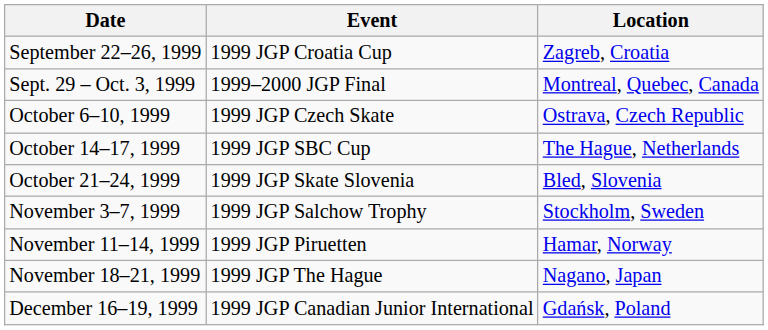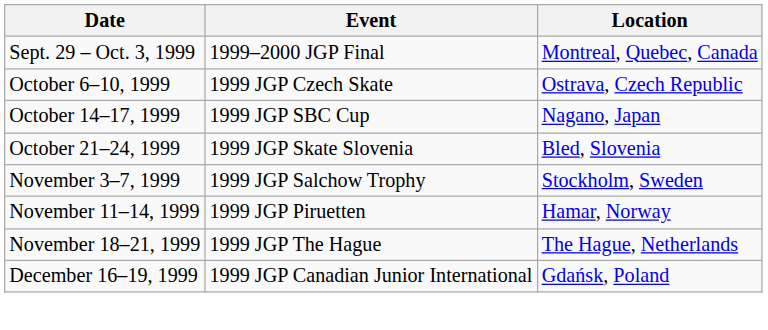 <table class="wikitable">
 <tr>
 <th>Date</th>
 <th>Event</th>
 <th>Location</th>
-</tr>
-<tr>
-<td>September 22–26, 1999</td>
-<td>1999 JGP Croatia Cup</td>
-<td><a href='#'>Zagreb</a>, <a href='#'>Croatia</a></td>
 </tr>
 <tr>
 <td>Sept. 29 – Oct. 3, 1999</td>
 <td>1999–2000 JGP Final</td>
 <td><a href='#'>Montreal</a>, <a href='#'>Quebec</a>, <a href='#'>Canada</a></td>
 </tr>
 <tr>
 <td>October 6–10, 1999</td>
 <td>1999 JGP Czech Skate</td>
 <td><a href='#'>Ostrava</a>, <a href='#'>Czech Republic</a></td>
 </tr>
 <tr>
 <td>October 14–17, 1999</td>
 <td>1999 JGP SBC Cup</td>
-<td><a href='#'>The Hague</a>, <a href='#'>Netherlands</a></td>
+<td><a href='#'>Nagano</a>, <a href='#'>Japan</a></td>
 </tr>
 <tr>
 <td>October 21–24, 1999</td>
 <td>1999 JGP Skate Slovenia</td>
 <td><a href='#'>Bled</a>, <a href='#'>Slovenia</a></td>
 </tr>
 <tr>
 <td>November 3–7, 1999</td>
 <td>1999 JGP Salchow Trophy</td>
 <td><a href='#'>Stockholm</a>, <a href='#'>Sweden</a></td>
 </tr>
 <tr>
 <td>November 11–14, 1999</td>
 <td>1999 JGP Piruetten</td>
 <td><a href='#'>Hamar</a>, <a href='#'>Norway</a></td>
 </tr>
 <tr>
 <td>November 18–21, 1999</td>
 <td>1999 JGP The Hague</td>
-<td><a href='#'>Nagano</a>, <a href='#'>Japan</a></td>
+<td><a href='#'>The Hague</a>, <a href='#'>Netherlands</a></td>
 </tr>
 <tr>
 <td>December 16–19, 1999</td>
 <td>1999 JGP Canadian Junior International</td>
 <td><a href='#'>Gdańsk</a>, <a href='#'>Poland</a></td>
 </tr>
 </table>
